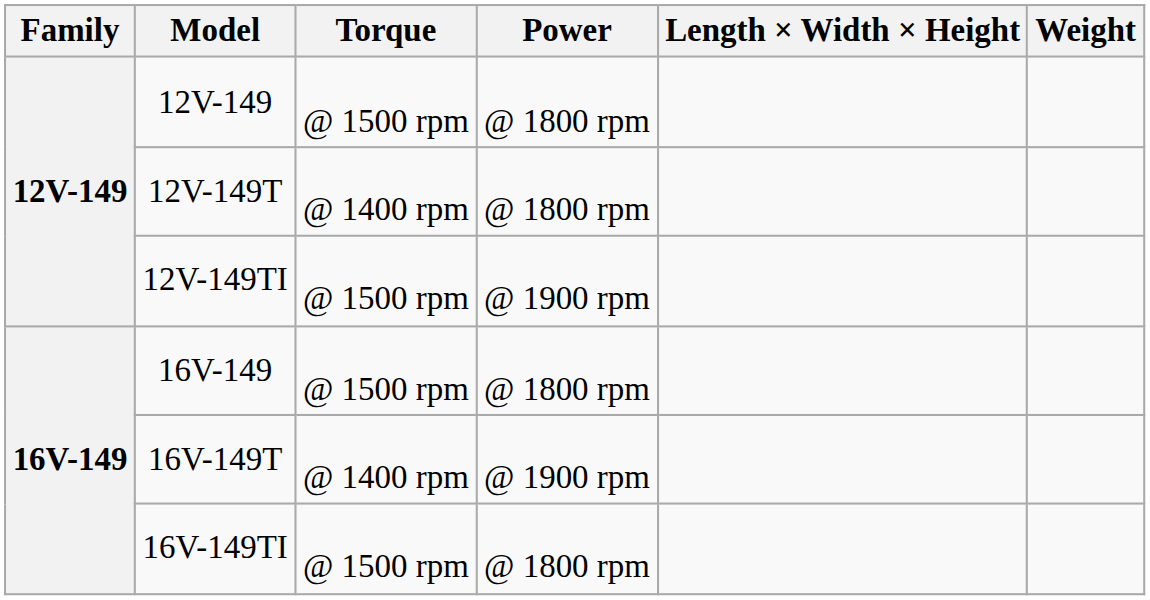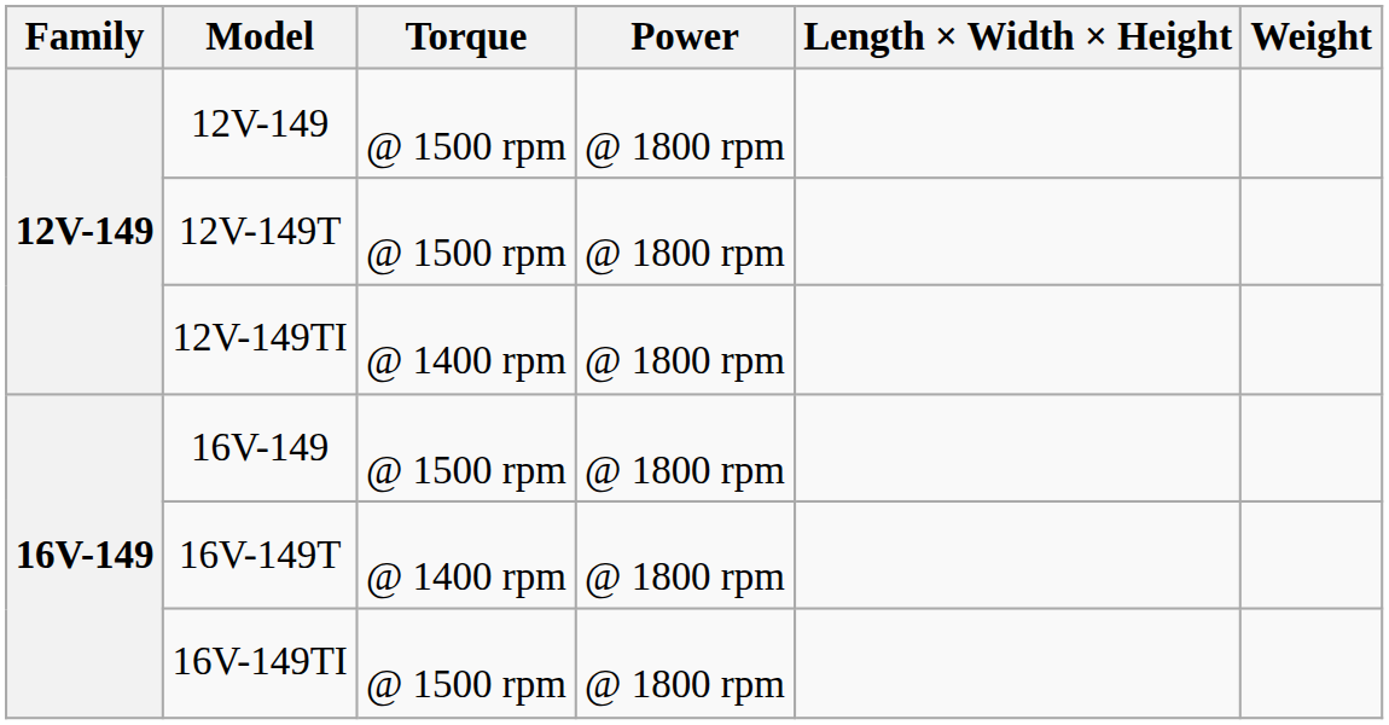 <table class="wikitable sortable" style="text-align:center;">
 <tr>
 <th>Family</th>
 <th>Model</th>
 <th>Torque</th>
 <th>Power</th>
 <th>Length × Width × Height</th>
 <th>Weight</th>
 </tr>
 <tr>
 <th rowspan=3>12V-149</th>
 <td>12V-149</td>
 <td><br>@ 1500 rpm</td>
 <td><br>@ 1800 rpm</td>
 <td></td>
 <td></td>
 </tr>
 <tr>
 <td>12V-149T</td>
-<td><br>@ 1400 rpm</td>
+<td><br>@ 1500 rpm</td>
 <td><br>@ 1800 rpm</td>
 <td></td>
 <td></td>
 </tr>
 <tr>
 <td>12V-149TI</td>
-<td><br>@ 1500 rpm</td>
-<td><br>@ 1900 rpm</td>
+<td><br>@ 1400 rpm</td>
+<td><br>@ 1800 rpm</td>
 <td></td>
 <td></td>
 </tr>
 <tr>
 <th rowspan=3>16V-149</th>
 <td>16V-149</td>
 <td><br>@ 1500 rpm</td>
 <td><br>@ 1800 rpm</td>
 <td></td>
 <td></td>
 </tr>
 <tr>
 <td>16V-149T</td>
 <td><br>@ 1400 rpm</td>
-<td><br>@ 1900 rpm</td>
+<td><br>@ 1800 rpm</td>
 <td></td>
 <td></td>
 </tr>
 <tr>
 <td>16V-149TI</td>
 <td><br>@ 1500 rpm</td>
 <td><br>@ 1800 rpm</td>
 <td></td>
 <td></td>
 </tr>
 </table>
